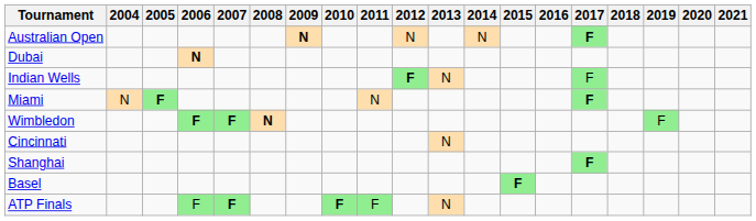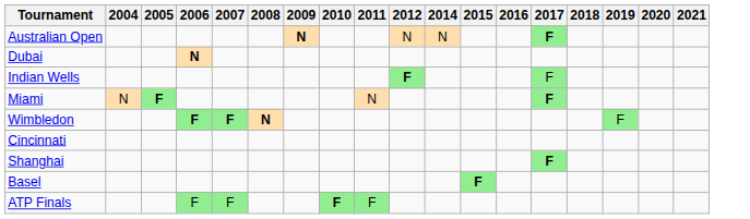 <table class="wikitable" style="text-align:center; font-size:90%;"  border="1">
 <tr>
 <th>Tournament</th>
 <th>2004</th>
 <th>2005</th>
 <th>2006</th>
 <th>2007</th>
 <th>2008</th>
 <th>2009</th>
 <th>2010</th>
 <th>2011</th>
 <th>2012</th>
-<th>2013</th>
 <th>2014</th>
 <th>2015</th>
 <th>2016</th>
 <th>2017</th>
 <th>2018</th>
 <th>2019</th>
 <th>2020</th>
 <th>2021</th>
 </tr>
 <tr>
 <td align="left"><a href='#'>Australian Open</a></td>
 <td></td>
 <td></td>
 <td></td>
 <td></td>
 <td></td>
 <td style="background:#ffdead;"><strong>N</strong></td>
 <td></td>
 <td></td>
 <td style="background:#ffdead;">N</td>
-<td></td>
 <td style="background:#ffdead;">N</td>
 <td></td>
 <td></td>
 <td style="background:lightgreen;"><strong>F</strong></td>
 <td></td>
 <td></td>
 <td></td>
 <td></td>
 </tr>
 <tr>
 <td align="left"><a href='#'>Dubai</a></td>
 <td></td>
 <td></td>
 <td style="background:#ffdead;"><strong>N</strong></td>
 <td></td>
 <td></td>
 <td></td>
 <td></td>
 <td></td>
 <td></td>
 <td></td>
 <td></td>
 <td></td>
 <td></td>
 <td></td>
 <td></td>
 <td></td>
 <td></td>
-<td></td>
 </tr>
 <tr>
 <td align="left"><a href='#'>Indian Wells</a></td>
 <td></td>
 <td></td>
 <td></td>
 <td></td>
 <td></td>
 <td></td>
 <td></td>
 <td></td>
 <td style="background:lightgreen;"><strong>F</strong></td>
-<td style="background:#ffdead;">N</td>
 <td></td>
 <td></td>
 <td></td>
 <td style="background:lightgreen;">F</td>
 <td></td>
 <td></td>
 <td></td>
 <td></td>
 </tr>
 <tr>
 <td align="left"><a href='#'>Miami</a></td>
 <td style="background:#ffdead;">N</td>
 <td style="background:lightgreen;"><strong>F</strong></td>
 <td></td>
 <td></td>
 <td></td>
 <td></td>
 <td></td>
 <td style="background:#ffdead;">N</td>
-<td></td>
 <td></td>
 <td></td>
 <td></td>
 <td></td>
 <td style="background:lightgreen;"><strong>F</strong></td>
 <td></td>
 <td></td>
 <td></td>
 <td></td>
 </tr>
 <tr>
 <td align="left"><a href='#'>Wimbledon</a></td>
 <td></td>
 <td></td>
 <td style="background:lightgreen;"><strong>F</strong></td>
 <td style="background:lightgreen;"><strong>F</strong></td>
 <td style="background:#ffdead;"><strong>N</strong></td>
 <td></td>
 <td></td>
 <td></td>
 <td></td>
 <td></td>
 <td></td>
 <td></td>
 <td></td>
 <td></td>
-<td></td>
 <td style="background:lightgreen;">F</td>
 <td></td>
 <td></td>
 </tr>
 <tr>
 <td align="left"><a href='#'>Cincinnati</a></td>
 <td></td>
 <td></td>
 <td></td>
 <td></td>
 <td></td>
 <td></td>
 <td></td>
 <td></td>
 <td></td>
-<td style="background:#ffdead;">N</td>
 <td></td>
 <td></td>
 <td></td>
 <td></td>
 <td></td>
 <td></td>
 <td></td>
 <td></td>
 </tr>
 <tr>
 <td align="left"><a href='#'>Shanghai</a></td>
-<td></td>
 <td></td>
 <td></td>
 <td></td>
 <td></td>
 <td></td>
 <td></td>
 <td></td>
 <td></td>
 <td></td>
 <td></td>
 <td></td>
 <td></td>
 <td style="background:lightgreen;"><strong>F</strong></td>
 <td></td>
 <td></td>
 <td></td>
 <td></td>
 </tr>
 <tr>
 <td align="left"><a href='#'>Basel</a></td>
 <td></td>
 <td></td>
 <td></td>
 <td></td>
 <td></td>
 <td></td>
 <td></td>
 <td></td>
 <td></td>
 <td></td>
-<td></td>
 <td style="background:lightgreen;"><strong>F</strong></td>
 <td></td>
 <td></td>
 <td></td>
 <td></td>
 <td></td>
 <td></td>
 </tr>
 <tr>
 <td align="left"><a href='#'>ATP Finals</a></td>
 <td></td>
 <td></td>
 <td style="background:lightgreen;">F</td>
-<td style="background:lightgreen;"><strong>F</strong></td>
+<td style="background:lightgreen;">F</td>
 <td></td>
 <td></td>
 <td style="background:lightgreen;"><strong>F</strong></td>
 <td style="background:lightgreen;">F</td>
 <td></td>
-<td style="background:#ffdead;">N</td>
 <td></td>
 <td></td>
 <td></td>
 <td></td>
 <td></td>
 <td></td>
 <td></td>
 <td></td>
 </tr>
 </table>
